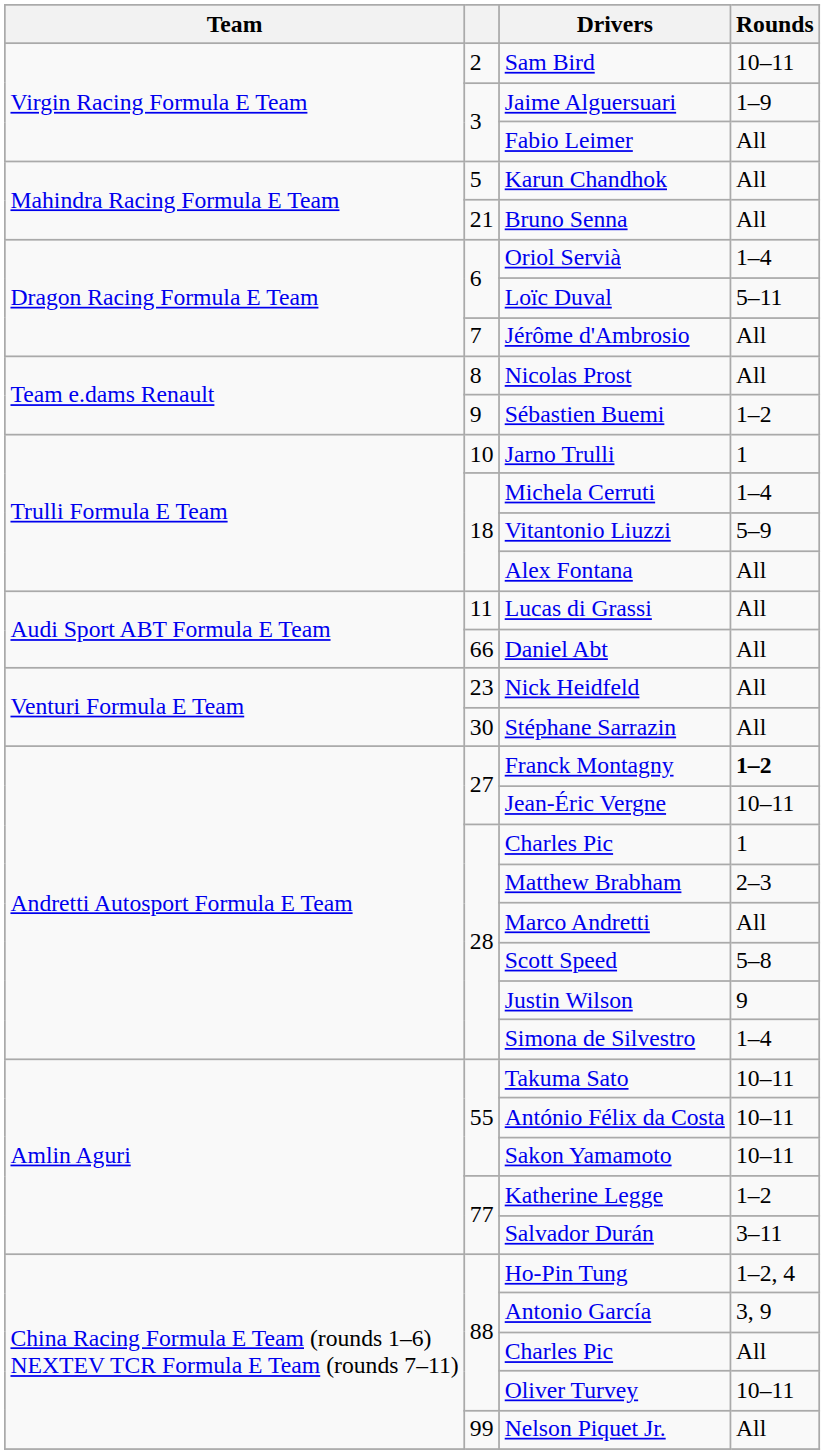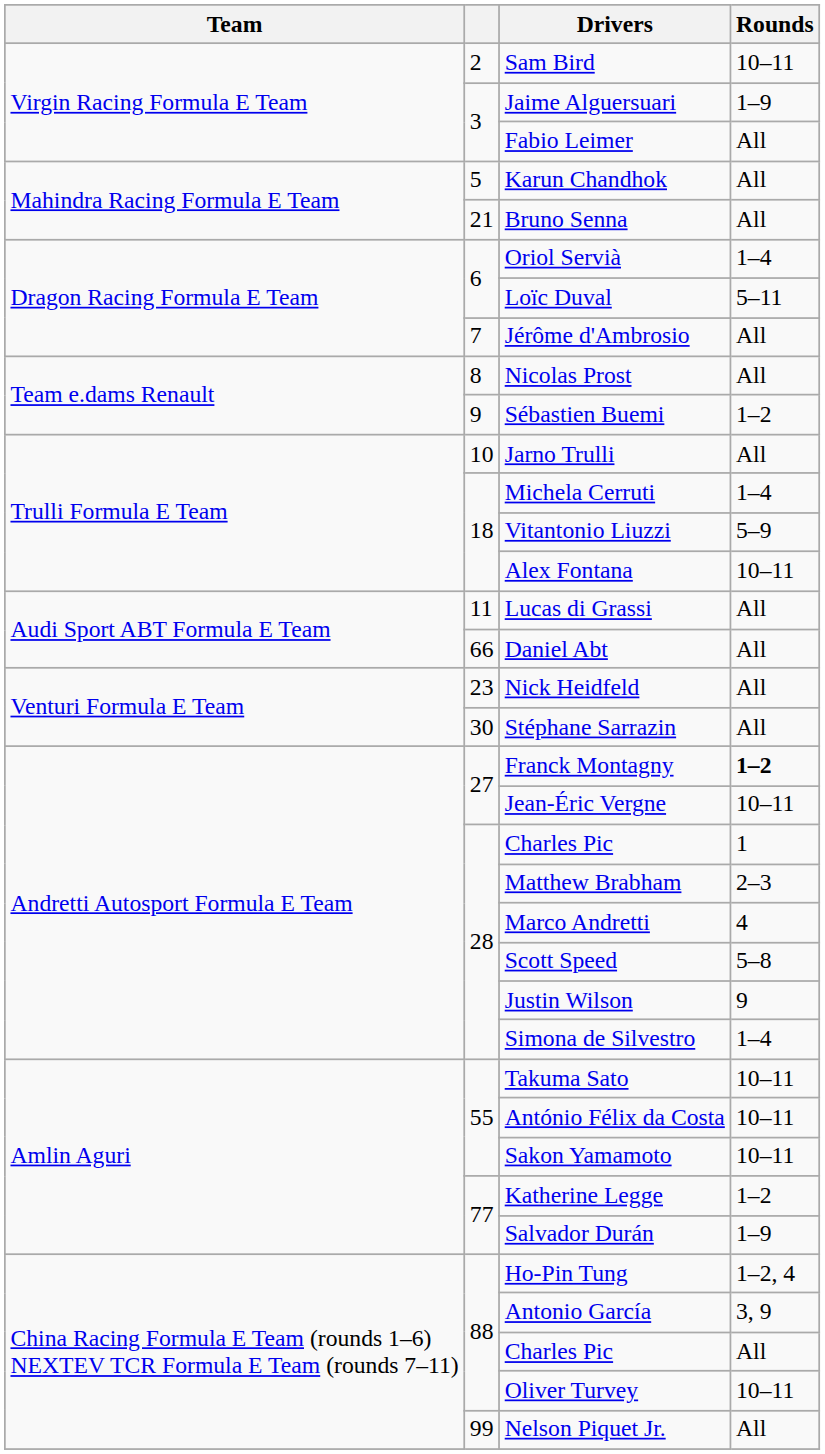 <table class="wikitable" border="1" style="font-size: 85%;">
 <tr>
 <th>Team</th>
 <th></th>
 <th>Drivers</th>
 <th>Rounds</th>
 </tr>
 <tr>
 <td rowspan=3> <a href='#'>Virgin Racing Formula E Team</a></td>
 <td>2</td>
 <td> <a href='#'>Sam Bird</a></td>
 <td>10–11</td>
 </tr>
 <tr>
 <td rowspan=2>3</td>
 <td> <a href='#'>Jaime Alguersuari</a></td>
 <td>1–9</td>
 </tr>
 <tr>
 <td> <a href='#'>Fabio Leimer</a></td>
 <td>All</td>
 </tr>
 <tr>
 <td rowspan=2> <a href='#'>Mahindra Racing Formula E Team</a></td>
 <td>5</td>
 <td> <a href='#'>Karun Chandhok</a></td>
 <td>All</td>
 </tr>
 <tr>
 <td>21</td>
 <td> <a href='#'>Bruno Senna</a></td>
 <td>All</td>
 </tr>
 <tr>
 <td rowspan=3> <a href='#'>Dragon Racing Formula E Team</a></td>
 <td rowspan=2>6</td>
 <td> <a href='#'>Oriol Servià</a></td>
 <td>1–4</td>
 </tr>
 <tr>
 <td> <a href='#'>Loïc Duval</a></td>
 <td>5–11</td>
 </tr>
 <tr>
 <td>7</td>
 <td> <a href='#'>Jérôme d'Ambrosio</a></td>
 <td>All</td>
 </tr>
 <tr>
 <td rowspan=2> <a href='#'>Team e.dams Renault</a></td>
 <td>8</td>
 <td> <a href='#'>Nicolas Prost</a></td>
 <td>All</td>
 </tr>
 <tr>
 <td>9</td>
 <td> <a href='#'>Sébastien Buemi</a></td>
 <td>1–2</td>
 </tr>
 <tr>
 <td rowspan=4> <a href='#'>Trulli Formula E Team</a></td>
 <td>10</td>
 <td> <a href='#'>Jarno Trulli</a></td>
-<td>1</td>
+<td>All</td>
 </tr>
 <tr>
 <td rowspan=3>18</td>
 <td> <a href='#'>Michela Cerruti</a></td>
 <td>1–4</td>
 </tr>
 <tr>
 <td> <a href='#'>Vitantonio Liuzzi</a></td>
 <td>5–9</td>
 </tr>
 <tr>
 <td> <a href='#'>Alex Fontana</a></td>
-<td>All</td>
+<td>10–11</td>
 </tr>
 <tr>
 <td rowspan=2> <a href='#'>Audi Sport ABT Formula E Team</a></td>
 <td>11</td>
 <td> <a href='#'>Lucas di Grassi</a></td>
 <td>All</td>
 </tr>
 <tr>
 <td>66</td>
 <td> <a href='#'>Daniel Abt</a></td>
 <td>All</td>
 </tr>
 <tr>
 <td rowspan=2> <a href='#'>Venturi Formula E Team</a></td>
 <td>23</td>
 <td> <a href='#'>Nick Heidfeld</a></td>
 <td>All</td>
 </tr>
 <tr>
 <td>30</td>
 <td> <a href='#'>Stéphane Sarrazin</a></td>
 <td>All</td>
 </tr>
 <tr>
 <td rowspan=8> <a href='#'>Andretti Autosport Formula E Team</a></td>
 <td rowspan=2>27</td>
 <td> <a href='#'>Franck Montagny</a></td>
 <td><strong>1–2</strong></td>
 </tr>
 <tr>
 <td> <a href='#'>Jean-Éric Vergne</a></td>
 <td>10–11</td>
 </tr>
 <tr>
 <td rowspan=6>28</td>
 <td> <a href='#'>Charles Pic</a></td>
 <td>1</td>
 </tr>
 <tr>
 <td> <a href='#'>Matthew Brabham</a></td>
 <td>2–3</td>
 </tr>
 <tr>
 <td> <a href='#'>Marco Andretti</a></td>
-<td>All</td>
+<td>4</td>
 </tr>
 <tr>
 <td> <a href='#'>Scott Speed</a></td>
 <td>5–8</td>
 </tr>
 <tr>
 <td> <a href='#'>Justin Wilson</a></td>
 <td>9</td>
 </tr>
 <tr>
 <td> <a href='#'>Simona de Silvestro</a></td>
 <td>1–4</td>
 </tr>
 <tr>
 <td rowspan=5> <a href='#'>Amlin Aguri</a></td>
 <td rowspan=3>55</td>
 <td> <a href='#'>Takuma Sato</a></td>
 <td>10–11</td>
 </tr>
 <tr>
 <td> <a href='#'>António Félix da Costa</a></td>
 <td>10–11</td>
 </tr>
 <tr>
 <td> <a href='#'>Sakon Yamamoto</a></td>
 <td>10–11</td>
 </tr>
 <tr>
 <td rowspan=2>77</td>
 <td> <a href='#'>Katherine Legge</a></td>
 <td>1–2</td>
 </tr>
 <tr>
 <td> <a href='#'>Salvador Durán</a></td>
-<td>3–11</td>
+<td>1–9</td>
 </tr>
 <tr>
 <td rowspan="5"> <a href='#'>China Racing Formula E Team</a> (rounds 1–6)<br> <a href='#'>NEXTEV TCR Formula E Team</a> (rounds 7–11)</td>
 <td rowspan="4">88</td>
 <td> <a href='#'>Ho-Pin Tung</a></td>
 <td>1–2, 4</td>
 </tr>
 <tr>
 <td> <a href='#'>Antonio García</a></td>
 <td>3, 9</td>
 </tr>
 <tr>
 <td> <a href='#'>Charles Pic</a></td>
 <td>All</td>
 </tr>
 <tr>
 <td> <a href='#'>Oliver Turvey</a></td>
 <td>10–11</td>
 </tr>
 <tr>
 <td>99</td>
 <td> <a href='#'>Nelson Piquet Jr.</a></td>
 <td>All</td>
 </tr>
 </table>
